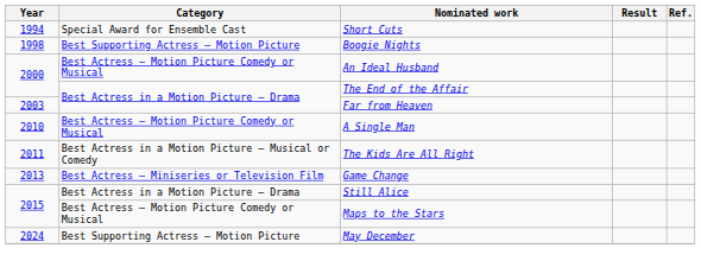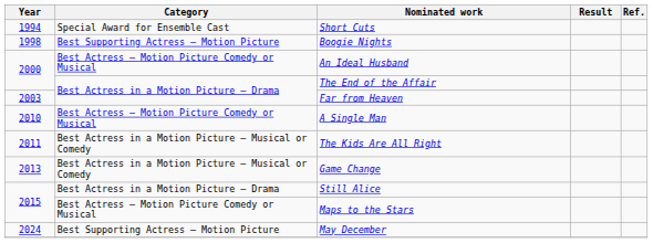 <table class=wikitable>
 <tr>
 <th scope="col" style="width:5em;">Year</th>
 <th scope="col" style="width:28em;">Category</th>
 <th scope="col" style="width:27em;">Nominated work</th>
 <th scope="col" style="width:5em;">Result</th>
 <th>Ref.</th>
 </tr>
 <tr>
 <td style="text-align:center;"><a href='#'>1994</a></td>
 <td>Special Award for Ensemble Cast </td>
 <td><em><a href='#'>Short Cuts</a></em></td>
 <td></td>
 <td style="text-align:center;"></td>
 </tr>
 <tr>
 <td style="text-align:center;"><a href='#'>1998</a></td>
 <td><a href='#'>Best Supporting Actress – Motion Picture</a></td>
 <td><em><a href='#'>Boogie Nights</a></em></td>
 <td></td>
 <td style="text-align:center;"></td>
 </tr>
 <tr>
 <td style="text-align:center;", rowspan="2"><a href='#'>2000</a></td>
 <td><a href='#'>Best Actress – Motion Picture Comedy or Musical</a></td>
 <td><em><a href='#'>An Ideal Husband</a></em></td>
 <td></td>
 <td style="text-align:center;"></td>
 </tr>
 <tr>
 <td rowspan="2"><a href='#'>Best Actress in a Motion Picture – Drama</a></td>
 <td><em><a href='#'>The End of the Affair</a></em></td>
 <td></td>
 <td style="text-align:center;"></td>
 </tr>
 <tr>
 <td style="text-align:center;"><a href='#'>2003</a></td>
 <td><em><a href='#'>Far from Heaven</a></em></td>
 <td></td>
 <td style="text-align:center;"></td>
 </tr>
 <tr>
 <td style="text-align:center;"><a href='#'>2010</a></td>
 <td><a href='#'>Best Actress – Motion Picture Comedy or Musical</a></td>
 <td><em><a href='#'>A Single Man</a></em></td>
 <td></td>
 <td style="text-align:center;"></td>
 </tr>
 <tr>
 <td style="text-align:center;"><a href='#'>2011</a></td>
 <td>Best Actress in a Motion Picture – Musical or Comedy</td>
 <td><em><a href='#'>The Kids Are All Right</a></em></td>
 <td></td>
 <td style="text-align:center;"></td>
 </tr>
 <tr>
 <td style="text-align:center;"><a href='#'>2013</a></td>
-<td><a href='#'>Best Actress – Miniseries or Television Film</a></td>
+<td>Best Actress in a Motion Picture – Musical or Comedy</td>
 <td><em><a href='#'>Game Change</a></em></td>
 <td></td>
 <td style="text-align:center;"></td>
 </tr>
 <tr>
 <td style="text-align:center;", rowspan="2"><a href='#'>2015</a></td>
 <td>Best Actress in a Motion Picture – Drama</td>
 <td><em><a href='#'>Still Alice</a></em></td>
 <td></td>
 <td style="text-align:center;"></td>
 </tr>
 <tr>
 <td>Best Actress – Motion Picture Comedy or Musical</td>
 <td><em><a href='#'>Maps to the Stars</a></em></td>
 <td></td>
 <td style="text-align:center;"></td>
 </tr>
 <tr>
 <td style="text-align:center;"><a href='#'>2024</a></td>
 <td>Best Supporting Actress – Motion Picture</td>
 <td><em><a href='#'>May December</a></em></td>
 <td></td>
 <td style="text-align:center;"></td>
 </tr>
 <tr>
 </tr>
 </table>
